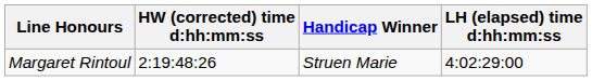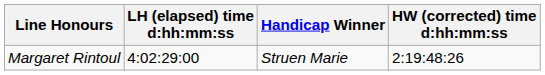 <table class="wikitable">
 <tr>
 <th>Line Honours</th>
+<th>LH (elapsed) time <br>d:hh:mm:ss</th>
+<th><a href='#'>Handicap</a> Winner</th>
 <th>HW (corrected) time <br>d:hh:mm:ss</th>
-<th><a href='#'>Handicap</a> Winner</th>
-<th>LH (elapsed) time <br>d:hh:mm:ss</th>
 </tr>
 <tr>
 <td><em>Margaret Rintoul</em></td>
+<td>4:02:29:00</td>
+<td><em>Struen Marie</em></td>
 <td>2:19:48:26</td>
-<td><em>Struen Marie</em></td>
-<td>4:02:29:00</td>
 </tr>
 </table>
